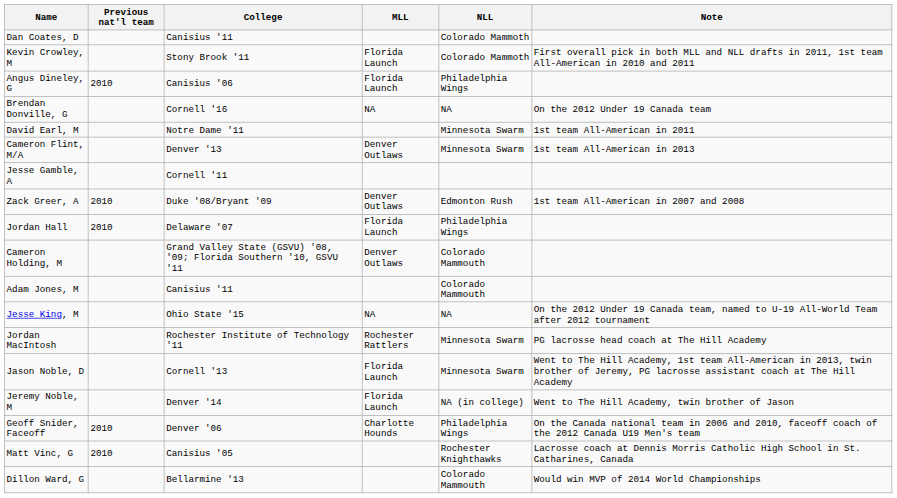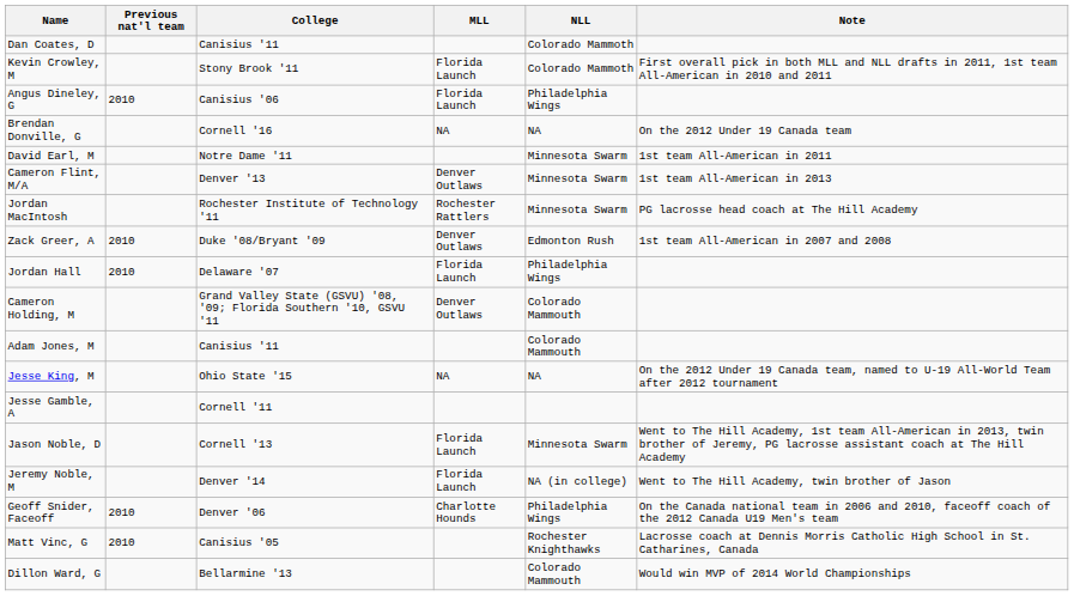 <table class="wikitable">
 <tr ;>
 <th>Name</th>
 <th>Previous nat'l team</th>
 <th>College</th>
 <th>MLL</th>
 <th>NLL</th>
 <th>Note</th>
 </tr>
 <tr>
 <td>Dan Coates, D</td>
 <td></td>
 <td>Canisius '11</td>
 <td></td>
 <td>Colorado Mammoth</td>
 <td></td>
 </tr>
 <tr>
 <td>Kevin Crowley, M</td>
 <td></td>
 <td>Stony Brook '11</td>
 <td>Florida Launch</td>
 <td>Colorado Mammoth</td>
 <td>First overall pick in both MLL and NLL drafts in 2011, 1st team All-American in 2010 and 2011</td>
 </tr>
 <tr>
 <td>Angus Dineley, G</td>
 <td>2010</td>
 <td>Canisius '06</td>
 <td>Florida Launch</td>
 <td>Philadelphia Wings</td>
 <td></td>
 </tr>
 <tr>
 <td>Brendan Donville, G</td>
 <td></td>
 <td>Cornell '16</td>
 <td>NA</td>
 <td>NA</td>
 <td>On the 2012 Under 19 Canada team</td>
 </tr>
 <tr>
 <td>David Earl, M</td>
 <td></td>
 <td>Notre Dame '11</td>
 <td></td>
 <td>Minnesota Swarm</td>
 <td>1st team All-American in 2011</td>
 </tr>
 <tr>
 <td>Cameron Flint, M/A</td>
 <td></td>
 <td>Denver '13</td>
 <td>Denver Outlaws</td>
 <td>Minnesota Swarm</td>
 <td>1st team All-American in 2013</td>
 </tr>
 <tr>
-<td>Jesse Gamble, A</td>
+<td>Jordan MacIntosh</td>
 <td></td>
-<td>Cornell '11</td>
-<td></td>
-<td></td>
-<td></td>
+<td>Rochester Institute of Technology '11</td>
+<td>Rochester Rattlers</td>
+<td>Minnesota Swarm</td>
+<td>PG lacrosse head coach at The Hill Academy</td>
 </tr>
 <tr>
 <td>Zack Greer, A</td>
 <td>2010</td>
 <td>Duke '08/Bryant '09</td>
 <td>Denver Outlaws</td>
 <td>Edmonton Rush</td>
 <td>1st team All-American in 2007 and 2008</td>
 </tr>
 <tr>
 <td>Jordan Hall</td>
 <td>2010</td>
 <td>Delaware '07</td>
 <td>Florida Launch</td>
 <td>Philadelphia Wings</td>
 <td></td>
 </tr>
 <tr>
 <td>Cameron Holding, M</td>
 <td></td>
 <td>Grand Valley State (GSVU) '08, '09; Florida Southern '10, GSVU '11</td>
 <td>Denver Outlaws</td>
 <td>Colorado Mammouth</td>
 <td></td>
 </tr>
 <tr>
 <td>Adam Jones, M</td>
 <td></td>
 <td>Canisius '11</td>
 <td></td>
 <td>Colorado Mammouth</td>
 <td></td>
 </tr>
 <tr>
 <td><a href='#'>Jesse King</a>, M</td>
 <td></td>
 <td>Ohio State '15</td>
 <td>NA</td>
 <td>NA</td>
 <td>On the 2012 Under 19 Canada team, named to U-19 All-World Team after 2012 tournament</td>
 </tr>
 <tr>
-<td>Jordan MacIntosh</td>
+<td>Jesse Gamble, A</td>
 <td></td>
-<td>Rochester Institute of Technology '11</td>
-<td>Rochester Rattlers</td>
-<td>Minnesota Swarm</td>
-<td>PG lacrosse head coach at The Hill Academy</td>
+<td>Cornell '11</td>
+<td></td>
+<td></td>
+<td></td>
 </tr>
 <tr>
 <td>Jason Noble, D</td>
 <td></td>
 <td>Cornell '13</td>
 <td>Florida Launch</td>
 <td>Minnesota Swarm</td>
 <td>Went to The Hill Academy, 1st team All-American in 2013, twin brother of Jeremy, PG lacrosse assistant coach at The Hill Academy</td>
 </tr>
 <tr>
 <td>Jeremy Noble, M</td>
 <td></td>
 <td>Denver '14</td>
 <td>Florida Launch</td>
 <td>NA (in college)</td>
 <td>Went to The Hill Academy, twin brother of Jason</td>
 </tr>
 <tr>
 <td>Geoff Snider, Faceoff</td>
 <td>2010</td>
 <td>Denver '06</td>
 <td>Charlotte Hounds</td>
 <td>Philadelphia Wings</td>
 <td>On the Canada national team in 2006 and 2010, faceoff coach of the 2012 Canada U19 Men's team</td>
 </tr>
 <tr>
 <td>Matt Vinc, G</td>
 <td>2010</td>
 <td>Canisius '05</td>
 <td></td>
 <td>Rochester Knighthawks</td>
 <td>Lacrosse coach at Dennis Morris Catholic High School in St. Catharines, Canada</td>
 </tr>
 <tr>
 <td>Dillon Ward, G</td>
 <td></td>
 <td>Bellarmine '13</td>
 <td></td>
 <td>Colorado Mammouth</td>
 <td>Would win MVP of 2014 World Championships</td>
 </tr>
 </table>
